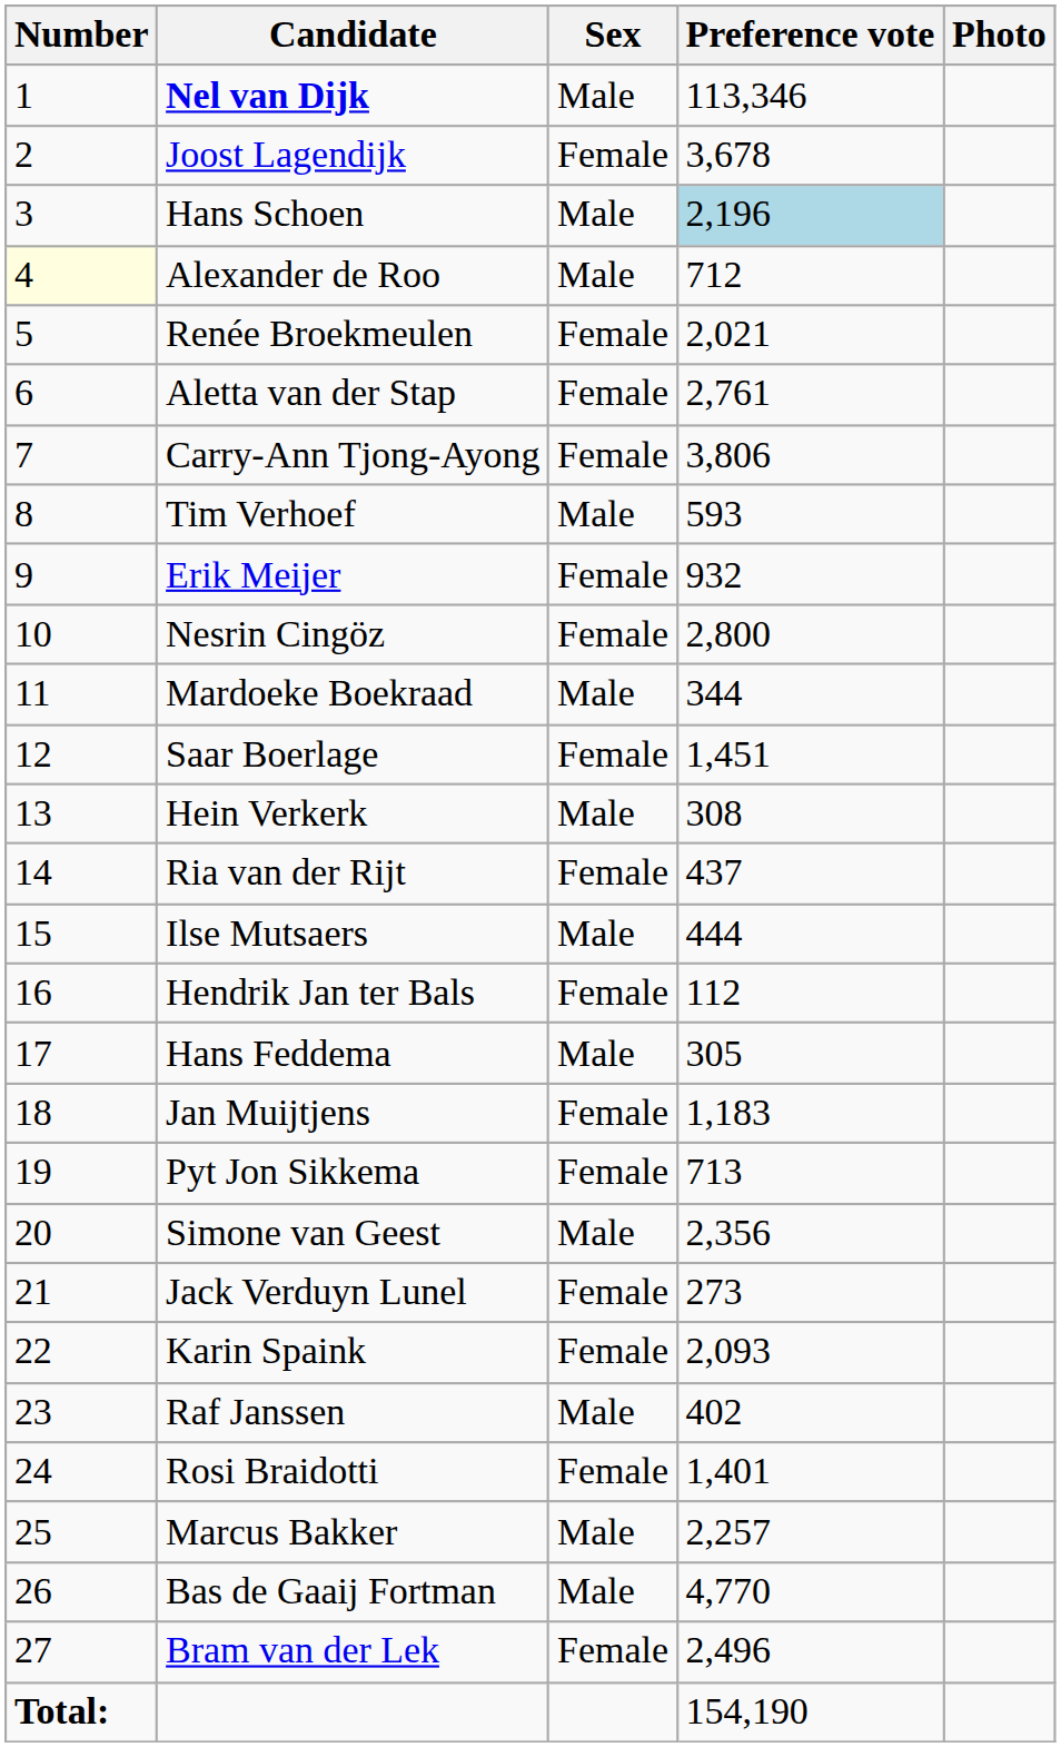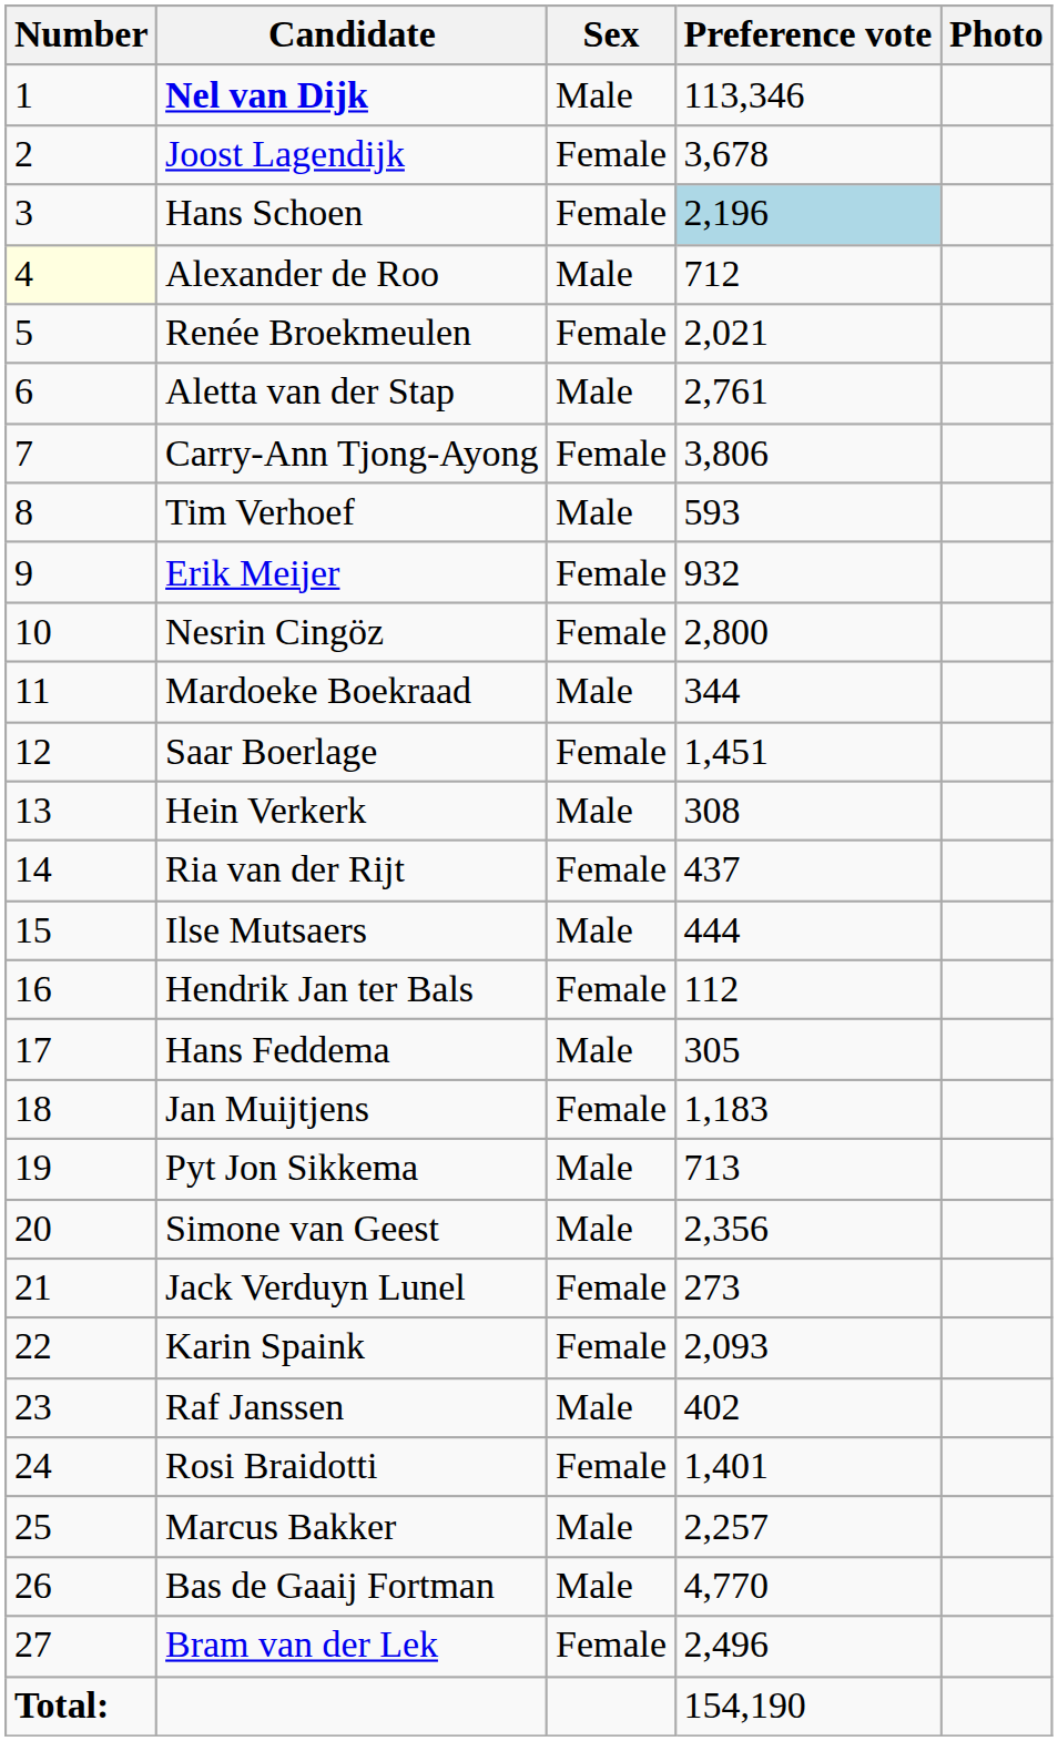 <table class="wikitable vatop">
 <tr>
 <th>Number</th>
 <th>Candidate</th>
 <th>Sex</th>
 <th>Preference vote</th>
 <th>Photo</th>
 </tr>
 <tr>
 <td>1</td>
 <td><strong><a href='#'>Nel van Dijk</a></strong></td>
 <td>Male</td>
 <td>113,346</td>
 <td></td>
 </tr>
 <tr>
 <td>2</td>
 <td><a href='#'>Joost Lagendijk</a></td>
 <td>Female</td>
 <td>3,678</td>
 <td></td>
 </tr>
 <tr>
 <td>3</td>
 <td>Hans Schoen</td>
-<td>Male</td>
+<td>Female</td>
 <td style="background: lightblue;">2,196</td>
 <td></td>
 </tr>
 <tr>
 <td style="background: lightyellow;">4</td>
 <td>Alexander de Roo</td>
 <td>Male</td>
 <td>712</td>
 <td></td>
 </tr>
 <tr>
 <td>5</td>
 <td>Renée Broekmeulen</td>
 <td>Female</td>
 <td>2,021</td>
 <td></td>
 </tr>
 <tr>
 <td>6</td>
 <td>Aletta van der Stap</td>
-<td>Female</td>
+<td>Male</td>
 <td>2,761</td>
 <td></td>
 </tr>
 <tr>
 <td>7</td>
 <td>Carry-Ann Tjong-Ayong</td>
 <td>Female</td>
 <td>3,806</td>
 <td></td>
 </tr>
 <tr>
 <td>8</td>
 <td>Tim Verhoef</td>
 <td>Male</td>
 <td>593</td>
 <td></td>
 </tr>
 <tr>
 <td>9</td>
 <td><a href='#'>Erik Meijer</a></td>
 <td>Female</td>
 <td>932</td>
 <td></td>
 </tr>
 <tr>
 <td>10</td>
 <td>Nesrin Cingöz</td>
 <td>Female</td>
 <td>2,800</td>
 <td></td>
 </tr>
 <tr>
 <td>11</td>
 <td>Mardoeke Boekraad</td>
 <td>Male</td>
 <td>344</td>
 <td></td>
 </tr>
 <tr>
 <td>12</td>
 <td>Saar Boerlage</td>
 <td>Female</td>
 <td>1,451</td>
 <td></td>
 </tr>
 <tr>
 <td>13</td>
 <td>Hein Verkerk</td>
 <td>Male</td>
 <td>308</td>
 <td></td>
 </tr>
 <tr>
 <td>14</td>
 <td>Ria van der Rijt</td>
 <td>Female</td>
 <td>437</td>
 <td></td>
 </tr>
 <tr>
 <td>15</td>
 <td>Ilse Mutsaers</td>
 <td>Male</td>
 <td>444</td>
 <td></td>
 </tr>
 <tr>
 <td>16</td>
 <td>Hendrik Jan ter Bals</td>
 <td>Female</td>
 <td>112</td>
 <td></td>
 </tr>
 <tr>
 <td>17</td>
 <td>Hans Feddema</td>
 <td>Male</td>
 <td>305</td>
 <td></td>
 </tr>
 <tr>
 <td>18</td>
 <td>Jan Muijtjens</td>
 <td>Female</td>
 <td>1,183</td>
 <td></td>
 </tr>
 <tr>
 <td>19</td>
 <td>Pyt Jon Sikkema</td>
-<td>Female</td>
+<td>Male</td>
 <td>713</td>
 <td></td>
 </tr>
 <tr>
 <td>20</td>
 <td>Simone van Geest</td>
 <td>Male</td>
 <td>2,356</td>
 <td></td>
 </tr>
 <tr>
 <td>21</td>
 <td>Jack Verduyn Lunel</td>
 <td>Female</td>
 <td>273</td>
 <td></td>
 </tr>
 <tr>
 <td>22</td>
 <td>Karin Spaink</td>
 <td>Female</td>
 <td>2,093</td>
 <td></td>
 </tr>
 <tr>
 <td>23</td>
 <td>Raf Janssen</td>
 <td>Male</td>
 <td>402</td>
 <td></td>
 </tr>
 <tr>
 <td>24</td>
 <td>Rosi Braidotti</td>
 <td>Female</td>
 <td>1,401</td>
 <td></td>
 </tr>
 <tr>
 <td>25</td>
 <td>Marcus Bakker</td>
 <td>Male</td>
 <td>2,257</td>
 <td></td>
 </tr>
 <tr>
 <td>26</td>
 <td>Bas de Gaaij Fortman</td>
 <td>Male</td>
 <td>4,770</td>
 <td></td>
 </tr>
 <tr>
 <td>27</td>
 <td><a href='#'>Bram van der Lek</a></td>
 <td>Female</td>
 <td>2,496</td>
 <td></td>
 </tr>
 <tr>
 <td><strong>Total:</strong></td>
 <td></td>
 <td></td>
 <td>154,190</td>
 <td></td>
 </tr>
 </table>
